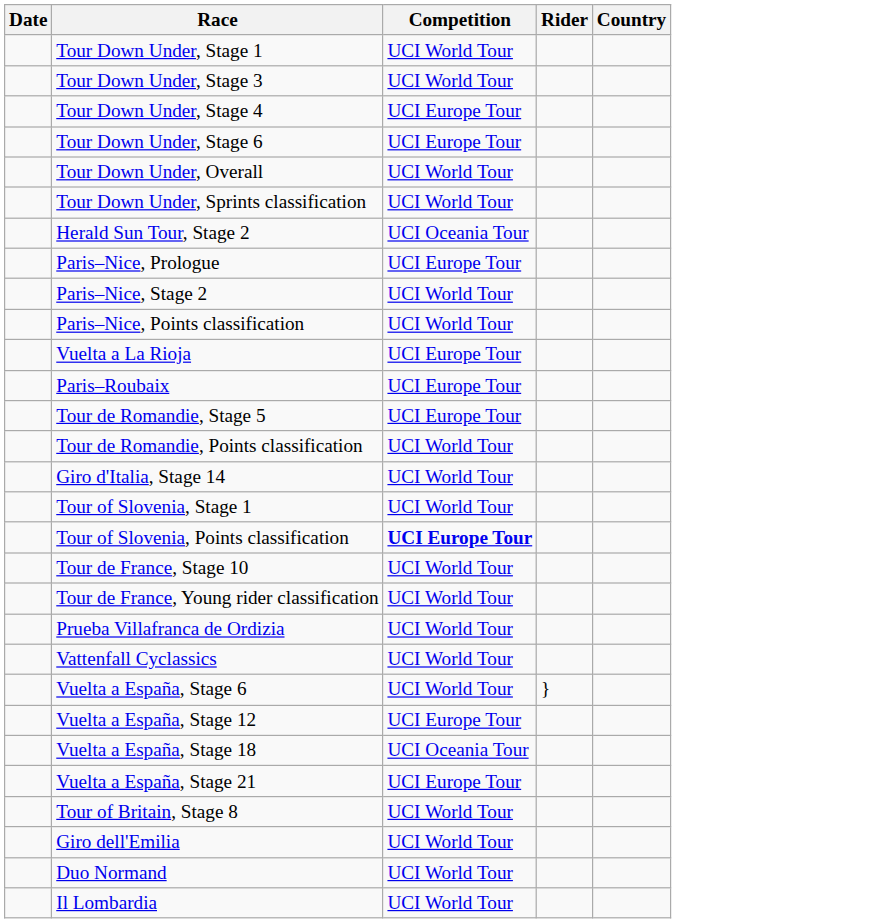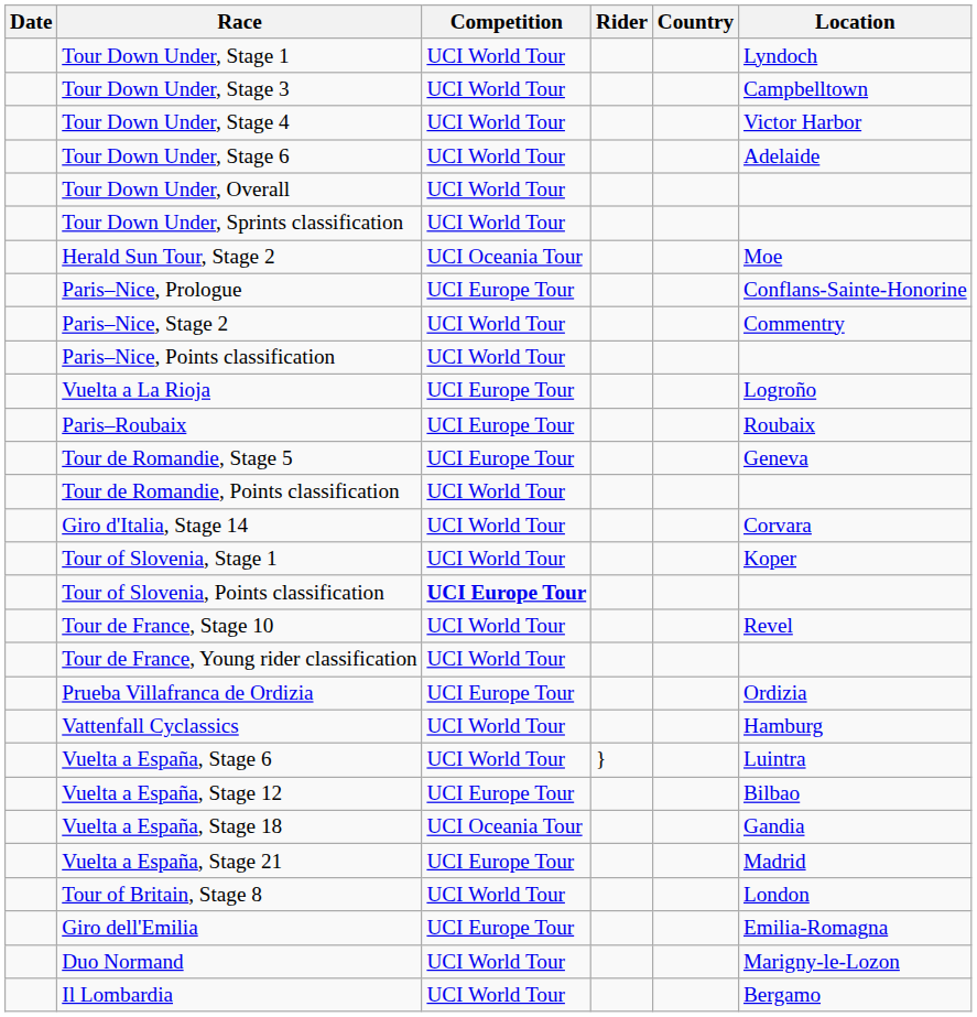 <table class="wikitable sortable">
 <tr>
 <th>Date</th>
 <th>Race</th>
 <th>Competition</th>
 <th>Rider</th>
 <th>Country</th>
+<th>Location</th>
 </tr>
 <tr>
 <td></td>
 <td><a href='#'>Tour Down Under</a>, Stage 1</td>
 <td><a href='#'>UCI World Tour</a></td>
 <td></td>
 <td></td>
+<td><a href='#'>Lyndoch</a></td>
 </tr>
 <tr>
 <td></td>
 <td><a href='#'>Tour Down Under</a>, Stage 3</td>
 <td><a href='#'>UCI World Tour</a></td>
 <td></td>
 <td></td>
+<td><a href='#'>Campbelltown</a></td>
 </tr>
 <tr>
 <td></td>
 <td><a href='#'>Tour Down Under</a>, Stage 4</td>
-<td><a href='#'>UCI Europe Tour</a></td>
+<td><a href='#'>UCI World Tour</a></td>
 <td></td>
 <td></td>
+<td><a href='#'>Victor Harbor</a></td>
 </tr>
 <tr>
 <td></td>
 <td><a href='#'>Tour Down Under</a>, Stage 6</td>
-<td><a href='#'>UCI Europe Tour</a></td>
+<td><a href='#'>UCI World Tour</a></td>
 <td></td>
 <td></td>
+<td><a href='#'>Adelaide</a></td>
 </tr>
 <tr>
 <td></td>
 <td><a href='#'>Tour Down Under</a>, Overall</td>
 <td><a href='#'>UCI World Tour</a></td>
+<td></td>
 <td></td>
 <td></td>
 </tr>
 <tr>
 <td></td>
 <td><a href='#'>Tour Down Under</a>, Sprints classification</td>
 <td><a href='#'>UCI World Tour</a></td>
 <td></td>
 <td></td>
+<td></td>
 </tr>
 <tr>
 <td></td>
 <td><a href='#'>Herald Sun Tour</a>, Stage 2</td>
 <td><a href='#'>UCI Oceania Tour</a></td>
 <td></td>
 <td></td>
+<td><a href='#'>Moe</a></td>
 </tr>
 <tr>
 <td></td>
 <td><a href='#'>Paris–Nice</a>, Prologue</td>
 <td><a href='#'>UCI Europe Tour</a></td>
 <td></td>
 <td></td>
+<td><a href='#'>Conflans-Sainte-Honorine</a></td>
 </tr>
 <tr>
 <td></td>
 <td><a href='#'>Paris–Nice</a>, Stage 2</td>
 <td><a href='#'>UCI World Tour</a></td>
 <td></td>
 <td></td>
+<td><a href='#'>Commentry</a></td>
 </tr>
 <tr>
 <td></td>
 <td><a href='#'>Paris–Nice</a>, Points classification</td>
 <td><a href='#'>UCI World Tour</a></td>
+<td></td>
 <td></td>
 <td></td>
 </tr>
 <tr>
 <td></td>
 <td><a href='#'>Vuelta a La Rioja</a></td>
 <td><a href='#'>UCI Europe Tour</a></td>
 <td></td>
 <td></td>
+<td><a href='#'>Logroño</a></td>
 </tr>
 <tr>
 <td></td>
 <td><a href='#'>Paris–Roubaix</a></td>
 <td><a href='#'>UCI Europe Tour</a></td>
 <td></td>
 <td></td>
+<td><a href='#'>Roubaix</a></td>
 </tr>
 <tr>
 <td></td>
 <td><a href='#'>Tour de Romandie</a>, Stage 5</td>
 <td><a href='#'>UCI Europe Tour</a></td>
 <td></td>
 <td></td>
+<td><a href='#'>Geneva</a></td>
 </tr>
 <tr>
 <td></td>
 <td><a href='#'>Tour de Romandie</a>, Points classification</td>
 <td><a href='#'>UCI World Tour</a></td>
+<td></td>
 <td></td>
 <td></td>
 </tr>
 <tr>
 <td></td>
 <td><a href='#'>Giro d'Italia</a>, Stage 14</td>
 <td><a href='#'>UCI World Tour</a></td>
 <td></td>
 <td></td>
+<td><a href='#'>Corvara</a></td>
 </tr>
 <tr>
 <td></td>
 <td><a href='#'>Tour of Slovenia</a>, Stage 1</td>
 <td><a href='#'>UCI World Tour</a></td>
 <td></td>
 <td></td>
+<td><a href='#'>Koper</a></td>
 </tr>
 <tr>
 <td></td>
 <td><a href='#'>Tour of Slovenia</a>, Points classification</td>
 <td><strong><a href='#'>UCI Europe Tour</a></strong></td>
+<td></td>
 <td></td>
 <td></td>
 </tr>
 <tr>
 <td></td>
 <td><a href='#'>Tour de France</a>, Stage 10</td>
 <td><a href='#'>UCI World Tour</a></td>
 <td></td>
 <td></td>
+<td><a href='#'>Revel</a></td>
 </tr>
 <tr>
 <td></td>
 <td><a href='#'>Tour de France</a>, Young rider classification</td>
 <td><a href='#'>UCI World Tour</a></td>
 <td></td>
 <td></td>
+<td></td>
 </tr>
 <tr>
 <td></td>
 <td><a href='#'>Prueba Villafranca de Ordizia</a></td>
-<td><a href='#'>UCI World Tour</a></td>
+<td><a href='#'>UCI Europe Tour</a></td>
 <td></td>
 <td></td>
+<td><a href='#'>Ordizia</a></td>
 </tr>
 <tr>
 <td></td>
 <td><a href='#'>Vattenfall Cyclassics</a></td>
 <td><a href='#'>UCI World Tour</a></td>
 <td></td>
 <td></td>
+<td><a href='#'>Hamburg</a></td>
 </tr>
 <tr>
 <td></td>
 <td><a href='#'>Vuelta a España</a>, Stage 6</td>
 <td><a href='#'>UCI World Tour</a></td>
 <td>}</td>
 <td></td>
+<td><a href='#'>Luintra</a></td>
 </tr>
 <tr>
 <td></td>
 <td><a href='#'>Vuelta a España</a>, Stage 12</td>
 <td><a href='#'>UCI Europe Tour</a></td>
 <td></td>
 <td></td>
+<td><a href='#'>Bilbao</a></td>
 </tr>
 <tr>
 <td></td>
 <td><a href='#'>Vuelta a España</a>, Stage 18</td>
 <td><a href='#'>UCI Oceania Tour</a></td>
 <td></td>
 <td></td>
+<td><a href='#'>Gandia</a></td>
 </tr>
 <tr>
 <td></td>
 <td><a href='#'>Vuelta a España</a>, Stage 21</td>
 <td><a href='#'>UCI Europe Tour</a></td>
 <td></td>
 <td></td>
+<td><a href='#'>Madrid</a></td>
 </tr>
 <tr>
 <td></td>
 <td><a href='#'>Tour of Britain</a>, Stage 8</td>
 <td><a href='#'>UCI World Tour</a></td>
 <td></td>
 <td></td>
+<td><a href='#'>London</a></td>
 </tr>
 <tr>
 <td></td>
 <td><a href='#'>Giro dell'Emilia</a></td>
-<td><a href='#'>UCI World Tour</a></td>
+<td><a href='#'>UCI Europe Tour</a></td>
 <td></td>
 <td></td>
+<td><a href='#'>Emilia-Romagna</a></td>
 </tr>
 <tr>
 <td></td>
 <td><a href='#'>Duo Normand</a></td>
 <td><a href='#'>UCI World Tour</a></td>
 <td> <br></td>
 <td></td>
+<td><a href='#'>Marigny-le-Lozon</a></td>
 </tr>
 <tr>
 <td></td>
 <td><a href='#'>Il Lombardia</a></td>
 <td><a href='#'>UCI World Tour</a></td>
 <td></td>
 <td></td>
+<td><a href='#'>Bergamo</a></td>
 </tr>
 </table>
